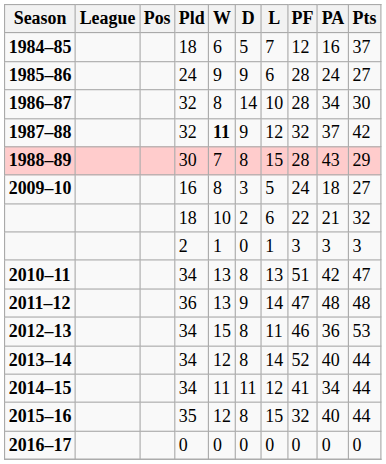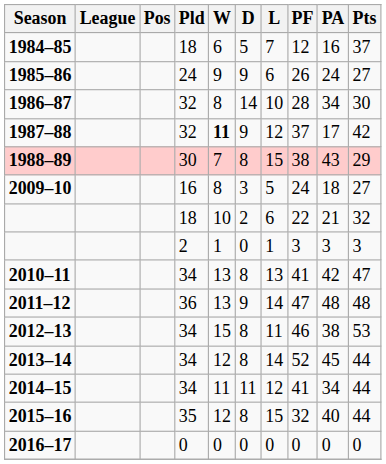 <table class="wikitable">
 <tr>
 <th>Season</th>
 <th>League</th>
 <th>Pos</th>
 <th>Pld</th>
 <th>W</th>
 <th>D</th>
 <th>L</th>
 <th>PF</th>
 <th>PA</th>
 <th>Pts</th>
 </tr>
 <tr>
 <td><strong>1984–85</strong></td>
 <td></td>
 <td></td>
 <td>18</td>
 <td>6</td>
 <td>5</td>
 <td>7</td>
 <td>12</td>
 <td>16</td>
 <td>37</td>
 </tr>
 <tr>
 <td><strong>1985–86</strong></td>
 <td></td>
 <td></td>
 <td>24</td>
 <td>9</td>
 <td>9</td>
 <td>6</td>
-<td>28</td>
+<td>26</td>
 <td>24</td>
 <td>27</td>
 </tr>
 <tr>
 <td><strong>1986–87</strong></td>
 <td></td>
 <td></td>
 <td>32</td>
 <td>8</td>
 <td>14</td>
 <td>10</td>
 <td>28</td>
 <td>34</td>
 <td>30</td>
 </tr>
 <tr>
 <td><strong>1987–88</strong></td>
 <td></td>
 <td></td>
 <td>32</td>
 <td><strong>11</strong></td>
 <td>9</td>
 <td>12</td>
-<td>32</td>
 <td>37</td>
+<td>17</td>
 <td>42</td>
 </tr>
 <tr style="background-color: #FFCCCC;">
 <td><strong>1988–89</strong></td>
 <td></td>
 <td></td>
 <td>30</td>
 <td>7</td>
 <td>8</td>
 <td>15</td>
-<td>28</td>
+<td>38</td>
 <td>43</td>
 <td>29</td>
 </tr>
 <tr>
 <td><strong>2009–10</strong></td>
 <td></td>
 <td></td>
 <td>16</td>
 <td>8</td>
 <td>3</td>
 <td>5</td>
 <td>24</td>
 <td>18</td>
 <td>27</td>
 </tr>
 <tr>
 <td></td>
 <td></td>
 <td></td>
 <td>18</td>
 <td>10</td>
 <td>2</td>
 <td>6</td>
 <td>22</td>
 <td>21</td>
 <td>32</td>
 </tr>
 <tr>
 <td></td>
 <td></td>
 <td></td>
 <td>2</td>
 <td>1</td>
 <td>0</td>
 <td>1</td>
 <td>3</td>
 <td>3</td>
 <td>3</td>
 </tr>
 <tr>
 <td><strong>2010–11</strong></td>
 <td></td>
 <td></td>
 <td>34</td>
 <td>13</td>
 <td>8</td>
 <td>13</td>
-<td>51</td>
+<td>41</td>
 <td>42</td>
 <td>47</td>
 </tr>
 <tr>
 <td><strong>2011–12</strong></td>
 <td></td>
 <td></td>
 <td>36</td>
 <td>13</td>
 <td>9</td>
 <td>14</td>
 <td>47</td>
 <td>48</td>
 <td>48</td>
 </tr>
 <tr>
 <td><strong>2012–13</strong></td>
 <td></td>
 <td></td>
 <td>34</td>
 <td>15</td>
 <td>8</td>
 <td>11</td>
 <td>46</td>
-<td>36</td>
+<td>38</td>
 <td>53</td>
 </tr>
 <tr>
 <td><strong>2013–14</strong></td>
 <td></td>
 <td></td>
 <td>34</td>
 <td>12</td>
 <td>8</td>
 <td>14</td>
 <td>52</td>
-<td>40</td>
+<td>45</td>
 <td>44</td>
 </tr>
 <tr>
 <td><strong>2014–15</strong></td>
 <td></td>
 <td></td>
 <td>34</td>
 <td>11</td>
 <td>11</td>
 <td>12</td>
 <td>41</td>
 <td>34</td>
 <td>44</td>
 </tr>
 <tr>
 <td><strong>2015–16</strong></td>
 <td></td>
 <td></td>
 <td>35</td>
 <td>12</td>
 <td>8</td>
 <td>15</td>
 <td>32</td>
 <td>40</td>
 <td>44</td>
 </tr>
 <tr>
 <td><strong>2016–17</strong></td>
 <td></td>
 <td></td>
 <td>0</td>
 <td>0</td>
 <td>0</td>
 <td>0</td>
 <td>0</td>
 <td>0</td>
 <td>0</td>
 </tr>
 <tr>
 </tr>
 </table>
